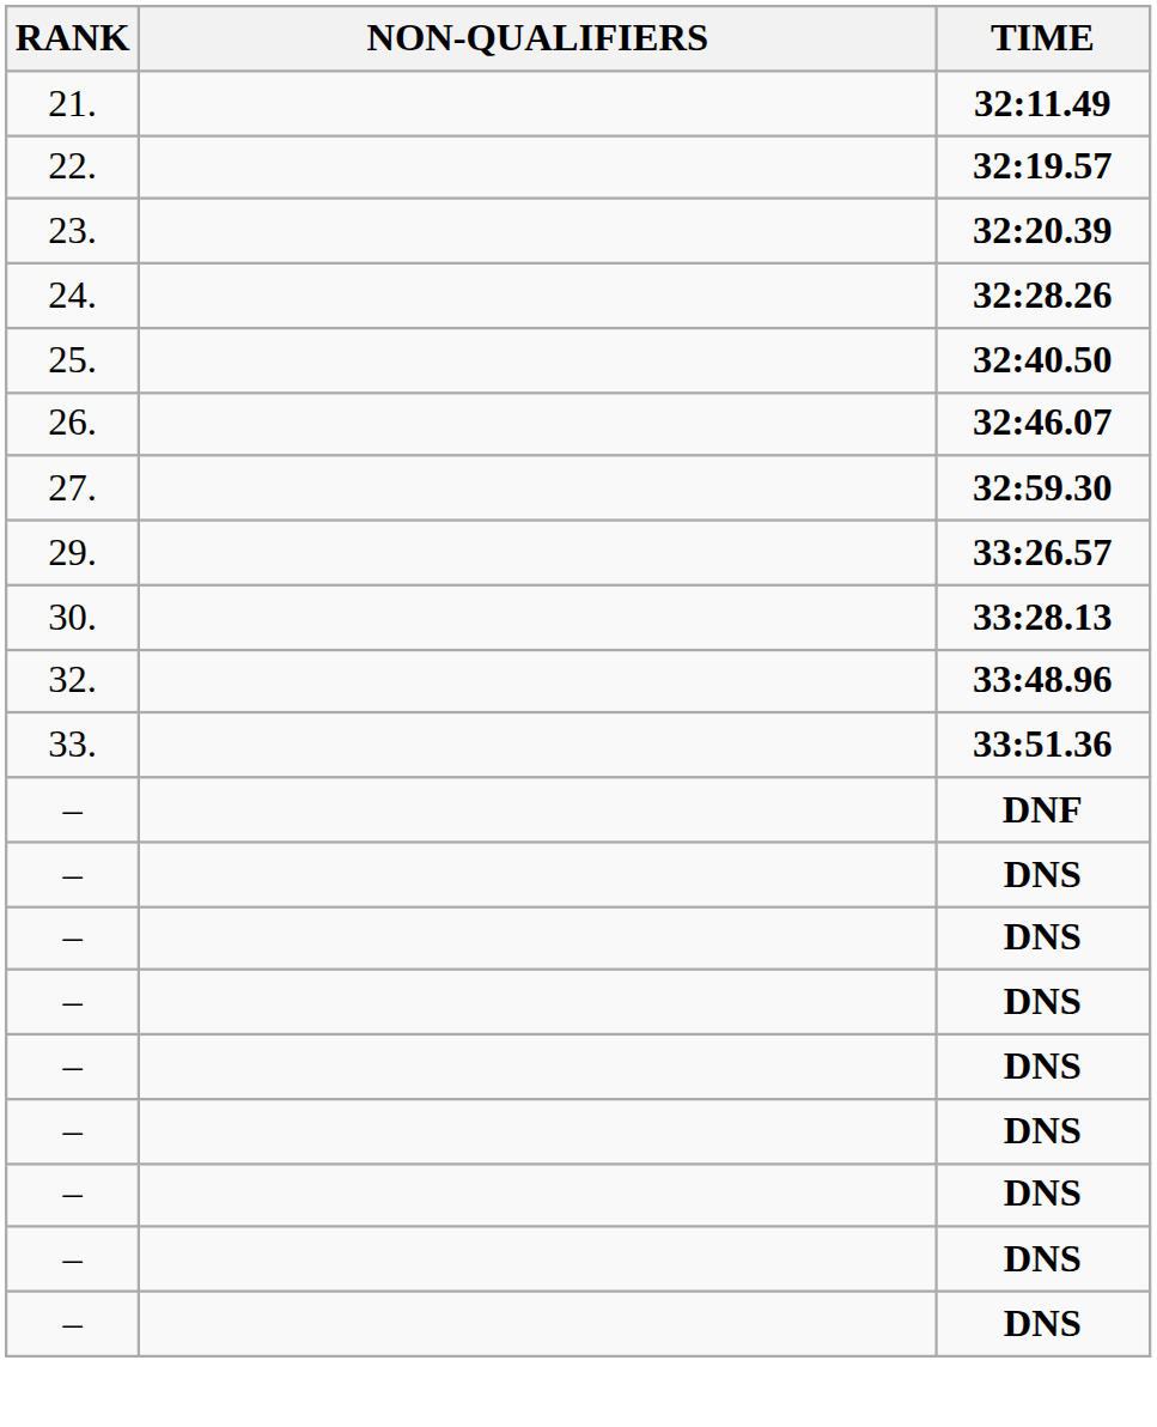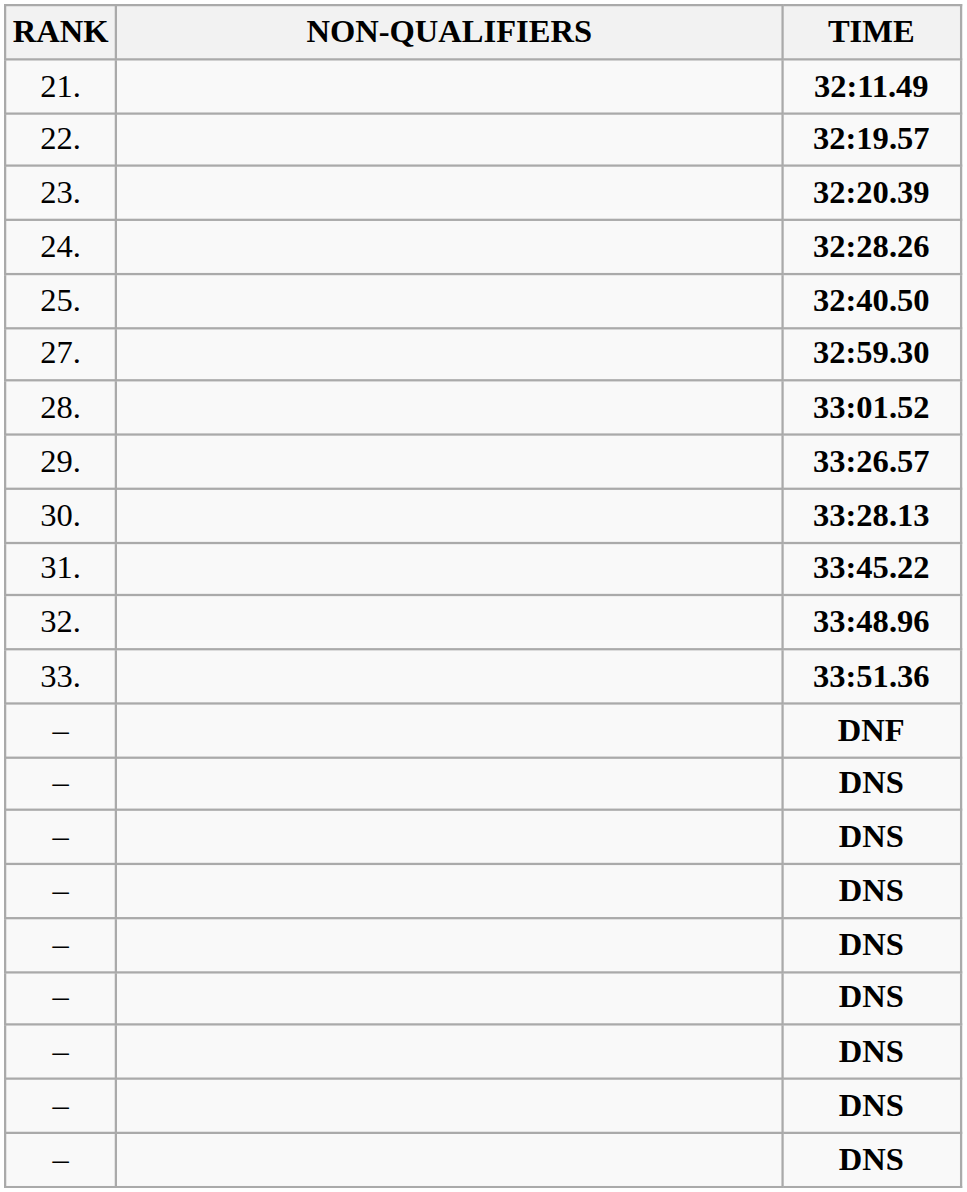 <table class="wikitable" style="border-collapse: collapse; font-size: 90%;">
 <tr>
 <th>RANK</th>
 <th style="width: 20em">NON-QUALIFIERS</th>
 <th style="width: 5em">TIME</th>
 </tr>
 <tr>
 <td align="center">21.</td>
 <td></td>
 <td align="center"><strong>32:11.49</strong></td>
 </tr>
 <tr>
 <td align="center">22.</td>
 <td></td>
 <td align="center"><strong>32:19.57</strong></td>
 </tr>
 <tr>
 <td align="center">23.</td>
 <td></td>
 <td align="center"><strong>32:20.39</strong></td>
 </tr>
 <tr>
 <td align="center">24.</td>
 <td></td>
 <td align="center"><strong>32:28.26</strong></td>
 </tr>
 <tr>
 <td align="center">25.</td>
 <td></td>
 <td align="center"><strong>32:40.50</strong></td>
 </tr>
 <tr>
-<td align="center">26.</td>
-<td></td>
-<td align="center"><strong>32:46.07</strong></td>
-</tr>
-<tr>
 <td align="center">27.</td>
 <td></td>
 <td align="center"><strong>32:59.30</strong></td>
+</tr>
+<tr>
+<td align="center">28.</td>
+<td></td>
+<td align="center"><strong>33:01.52</strong></td>
 </tr>
 <tr>
 <td align="center">29.</td>
 <td></td>
 <td align="center"><strong>33:26.57</strong></td>
 </tr>
 <tr>
 <td align="center">30.</td>
 <td></td>
 <td align="center"><strong>33:28.13</strong></td>
+</tr>
+<tr>
+<td align="center">31.</td>
+<td></td>
+<td align="center"><strong>33:45.22</strong></td>
 </tr>
 <tr>
 <td align="center">32.</td>
 <td></td>
 <td align="center"><strong>33:48.96</strong></td>
 </tr>
 <tr>
 <td align="center">33.</td>
 <td></td>
 <td align="center"><strong>33:51.36</strong></td>
 </tr>
 <tr>
 <td align="center">–</td>
 <td></td>
 <td align="center"><strong>DNF</strong></td>
 </tr>
 <tr>
 <td align="center">–</td>
 <td></td>
 <td align="center"><strong>DNS</strong></td>
 </tr>
 <tr>
 <td align="center">–</td>
 <td></td>
 <td align="center"><strong>DNS</strong></td>
 </tr>
 <tr>
 <td align="center">–</td>
 <td></td>
 <td align="center"><strong>DNS</strong></td>
 </tr>
 <tr>
 <td align="center">–</td>
 <td></td>
 <td align="center"><strong>DNS</strong></td>
 </tr>
 <tr>
 <td align="center">–</td>
 <td></td>
 <td align="center"><strong>DNS</strong></td>
 </tr>
 <tr>
 <td align="center">–</td>
 <td></td>
 <td align="center"><strong>DNS</strong></td>
 </tr>
 <tr>
 <td align="center">–</td>
 <td></td>
 <td align="center"><strong>DNS</strong></td>
 </tr>
 <tr>
 <td align="center">–</td>
 <td></td>
 <td align="center"><strong>DNS</strong></td>
 </tr>
 </table>
